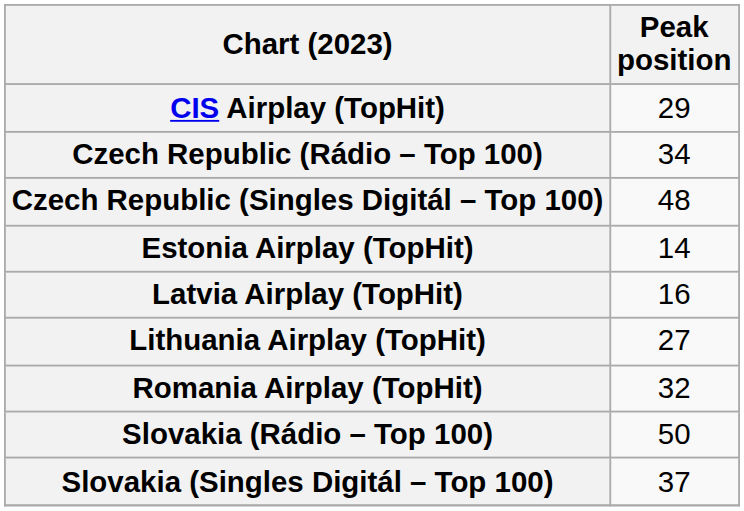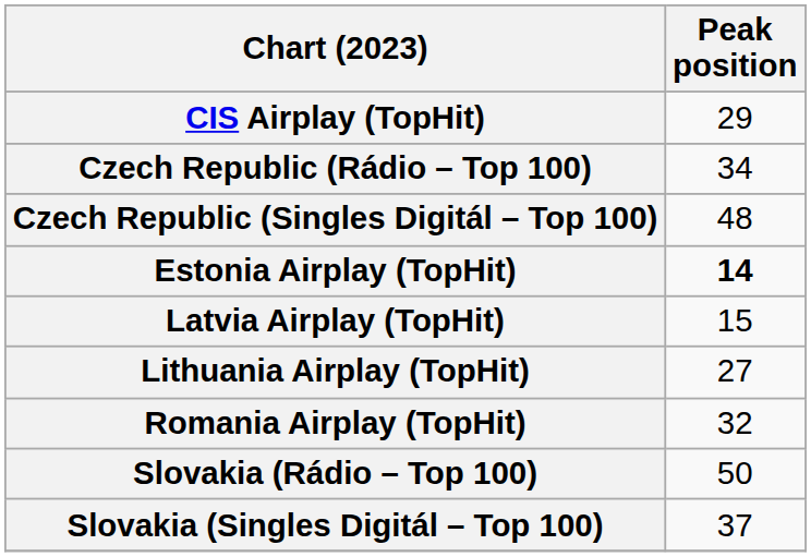 <table class="wikitable plainrowheaders sortable" style="text-align:center">
 <tr>
 <th scope="col">Chart (2023)</th>
 <th scope="col">Peak<br>position</th>
 </tr>
 <tr>
 <th scope="row"><a href='#'>CIS</a> Airplay (TopHit)</th>
 <td>29</td>
 </tr>
 <tr>
 <th scope="row">Czech Republic (Rádio – Top 100)</th>
 <td>34</td>
 </tr>
 <tr>
 <th scope="row">Czech Republic (Singles Digitál – Top 100)</th>
 <td>48</td>
 </tr>
 <tr>
 <th scope="row">Estonia Airplay (TopHit)</th>
-<td>14</td>
+<td><strong>14</strong></td>
 </tr>
 <tr>
 <th scope="row">Latvia Airplay (TopHit)</th>
-<td>16</td>
+<td>15</td>
 </tr>
 <tr>
 <th scope="row">Lithuania Airplay (TopHit)</th>
 <td>27</td>
 </tr>
 <tr>
 <th scope="row">Romania Airplay (TopHit)</th>
 <td>32</td>
 </tr>
 <tr>
 <th scope="row">Slovakia (Rádio – Top 100)</th>
 <td>50</td>
 </tr>
 <tr>
 <th scope="row">Slovakia (Singles Digitál – Top 100)</th>
 <td>37</td>
 </tr>
 <tr>
 </tr>
 </table>
